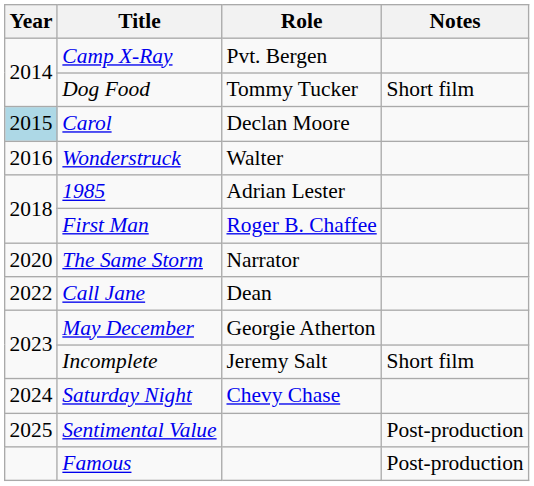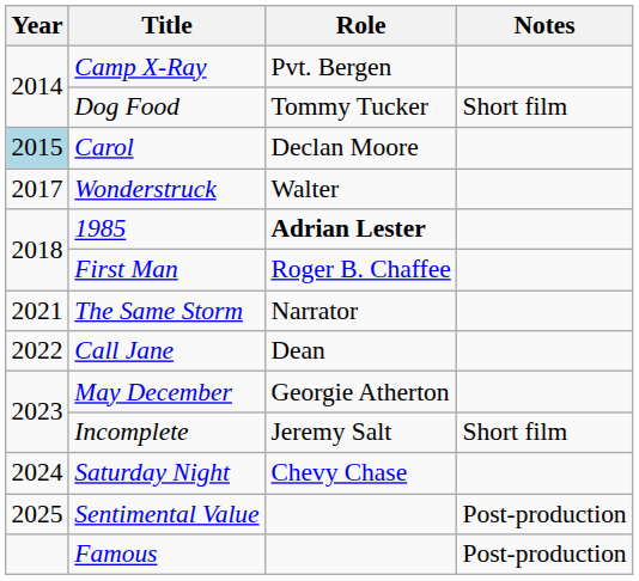 <table class="wikitable sortable">
 <tr>
 <th>Year</th>
 <th>Title</th>
 <th>Role</th>
 <th class="unsortable">Notes</th>
 </tr>
 <tr>
 <td rowspan=2>2014</td>
 <td><em><a href='#'>Camp X-Ray</a></em></td>
 <td>Pvt. Bergen</td>
 <td></td>
 </tr>
 <tr>
 <td><em>Dog Food</em></td>
 <td>Tommy Tucker</td>
 <td>Short film</td>
 </tr>
 <tr>
 <td style="background: lightblue;">2015</td>
 <td><em><a href='#'>Carol</a></em></td>
 <td>Declan Moore</td>
 <td></td>
 </tr>
 <tr>
-<td>2016</td>
+<td>2017</td>
 <td><em><a href='#'>Wonderstruck</a></em></td>
 <td>Walter</td>
 <td></td>
 </tr>
 <tr>
 <td rowspan=2>2018</td>
 <td><em><a href='#'>1985</a></em></td>
-<td>Adrian Lester</td>
+<td><strong>Adrian Lester</strong></td>
 <td></td>
 </tr>
 <tr>
 <td><em><a href='#'>First Man</a></em></td>
 <td><a href='#'>Roger B. Chaffee</a></td>
 <td></td>
 </tr>
 <tr>
-<td>2020</td>
+<td>2021</td>
 <td><em><a href='#'>The Same Storm</a></em></td>
 <td>Narrator</td>
 <td></td>
 </tr>
 <tr>
 <td>2022</td>
 <td><em><a href='#'>Call Jane</a></em></td>
 <td>Dean</td>
 <td></td>
 </tr>
 <tr>
 <td rowspan=2>2023</td>
 <td><em><a href='#'>May December</a></em></td>
 <td>Georgie Atherton</td>
 <td></td>
 </tr>
 <tr>
 <td><em>Incomplete</em></td>
 <td>Jeremy Salt</td>
 <td>Short film</td>
 </tr>
 <tr>
 <td>2024</td>
 <td><em><a href='#'>Saturday Night</a></em></td>
 <td><a href='#'>Chevy Chase</a></td>
 <td></td>
 </tr>
 <tr>
 <td>2025</td>
 <td><em><a href='#'>Sentimental Value</a></em></td>
 <td></td>
 <td>Post-production</td>
 </tr>
 <tr>
 <td></td>
 <td><em><a href='#'>Famous</a></em></td>
 <td></td>
 <td>Post-production</td>
 </tr>
 </table>
